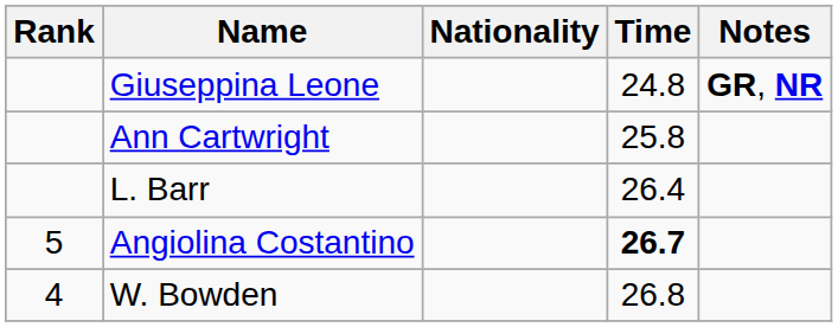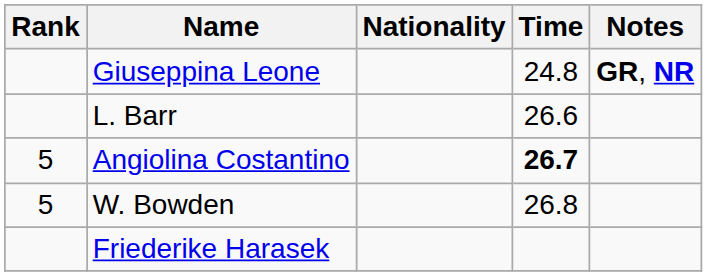 <table class="wikitable sortable" style="text-align:center">
 <tr>
 <th>Rank</th>
 <th>Name</th>
 <th>Nationality</th>
 <th>Time</th>
 <th>Notes</th>
 </tr>
 <tr>
 <td></td>
 <td align=left><a href='#'>Giuseppina Leone</a></td>
 <td align=left></td>
 <td>24.8</td>
 <td><strong>GR</strong>, <strong><a href='#'>NR</a></strong></td>
 </tr>
 <tr>
 <td></td>
-<td align=left><a href='#'>Ann Cartwright</a></td>
-<td align=left></td>
-<td>25.8</td>
-<td></td>
-</tr>
-<tr>
-<td></td>
 <td align=left>L. Barr</td>
 <td align=left></td>
-<td>26.4</td>
+<td>26.6</td>
 <td></td>
 </tr>
 <tr>
 <td>5</td>
 <td align=left><a href='#'>Angiolina Costantino</a></td>
 <td align=left></td>
 <td><strong>26.7</strong></td>
 <td></td>
 </tr>
 <tr>
-<td>4</td>
+<td>5</td>
 <td align=left>W. Bowden</td>
 <td align=left></td>
 <td>26.8</td>
 <td></td>
 </tr>
+<tr>
+<td></td>
+<td align=left><a href='#'>Friederike Harasek</a></td>
+<td align=left></td>
+<td></td>
+<td></td>
+</tr>
 </table>
